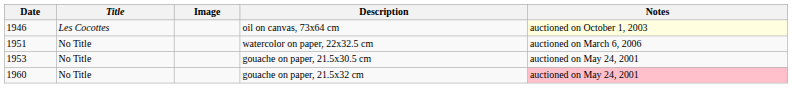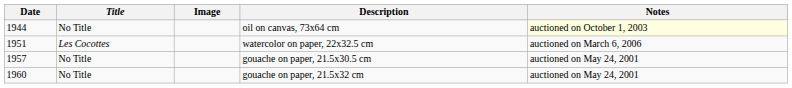 <table class="wikitable sortable" border="1" width=100%>
 <tr bgcolor="#CCCCCC">
 <th>Date</th>
 <th><em>Title</em></th>
 <th class="unsortable">Image</th>
 <th>Description</th>
 <th>Notes</th>
 </tr>
 <tr>
-<td>1946</td>
-<td><em>Les Cocottes</em></td>
+<td>1944</td>
+<td>No Title</td>
 <td></td>
 <td>oil on canvas, 73x64 cm</td>
 <td style="background: lightyellow;">auctioned on October 1, 2003</td>
 </tr>
 <tr>
 <td>1951</td>
-<td>No Title</td>
+<td><em>Les Cocottes</em></td>
 <td></td>
 <td>watercolor on paper, 22x32.5 cm</td>
 <td>auctioned on March 6, 2006</td>
 </tr>
 <tr>
-<td>1953</td>
+<td>1957</td>
 <td>No Title</td>
 <td></td>
 <td>gouache on paper, 21.5x30.5 cm</td>
 <td>auctioned on May 24, 2001</td>
 </tr>
 <tr>
 <td>1960</td>
 <td>No Title</td>
 <td></td>
 <td>gouache on paper, 21.5x32 cm</td>
-<td style="background: pink;">auctioned on May 24, 2001</td>
+<td>auctioned on May 24, 2001</td>
 </tr>
 </table>
